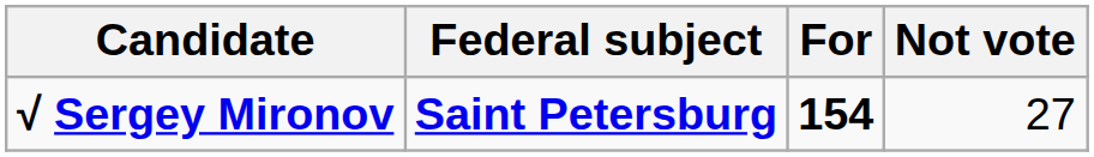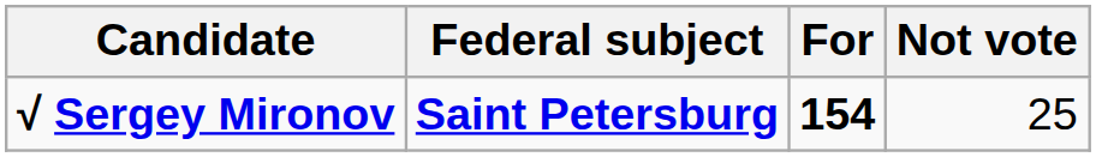 <table class=wikitable>
 <tr>
 <th>Candidate</th>
 <th>Federal subject</th>
 <th>For</th>
 <th>Not vote</th>
 </tr>
 <tr>
 <td><strong>√ <a href='#'>Sergey Mironov</a></strong></td>
 <td><strong><a href='#'>Saint Petersburg</a></strong></td>
 <td style="text-align:right"><strong>154</strong></td>
-<td style="text-align:right">27</td>
+<td style="text-align:right">25</td>
 </tr>
 </table>
